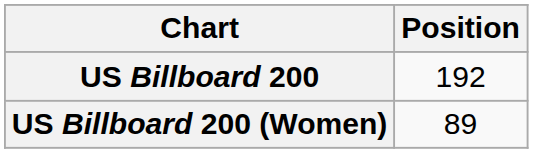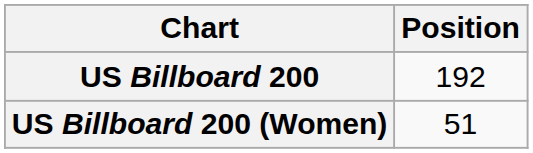 <table class="wikitable sortable plainrowheaders" style="text-align:center">
 <tr>
 <th scope="col">Chart</th>
 <th scope="col">Position</th>
 </tr>
 <tr>
 <th scope="row">US <em>Billboard</em> 200</th>
 <td>192</td>
 </tr>
 <tr>
 <th scope="row">US <em>Billboard</em> 200 (Women)</th>
-<td>89</td>
+<td>51</td>
 </tr>
 </table>
